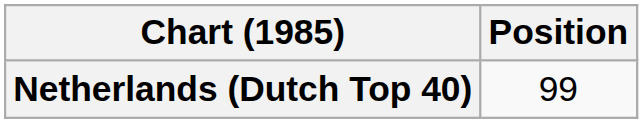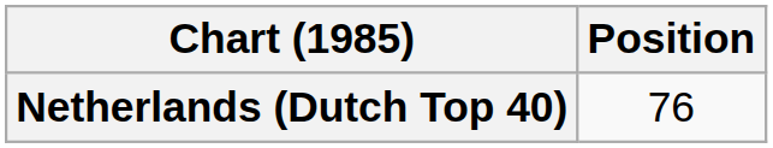 <table class="wikitable plainrowheaders" style="text-align:center">
 <tr>
 <th>Chart (1985)</th>
 <th>Position</th>
 </tr>
 <tr>
 <th scope="row">Netherlands (Dutch Top 40)</th>
-<td>99</td>
+<td>76</td>
 </tr>
 </table>
